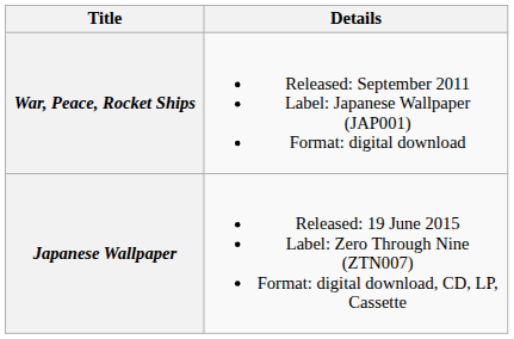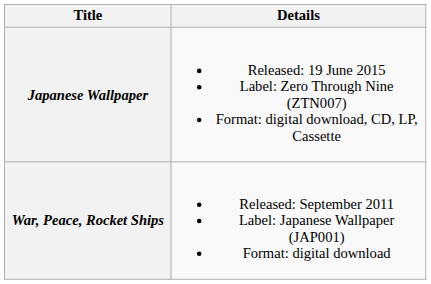 <table class="wikitable plainrowheaders" style="text-align:center;" border="1">
 <tr>
 <th scope="col" style="width:11em;">Title</th>
 <th scope="col" style="width:17em;">Details</th>
 </tr>
 <tr>
+<th scope="row"><em>Japanese Wallpaper</em></th>
+<td><br><ul><li>Released: 19 June 2015</li><li>Label: Zero Through Nine (ZTN007)</li><li>Format: digital download, CD, LP, Cassette</li></ul></td>
+</tr>
+<tr>
 <th scope="row"><em>War, Peace, Rocket Ships</em></th>
 <td><br><ul><li>Released: September 2011</li><li>Label: Japanese Wallpaper (JAP001)</li><li>Format: digital download</li></ul></td>
 </tr>
-<tr>
-<th scope="row"><em>Japanese Wallpaper</em></th>
-<td><br><ul><li>Released: 19 June 2015</li><li>Label: Zero Through Nine (ZTN007)</li><li>Format: digital download, CD, LP, Cassette</li></ul></td>
-</tr>
 </table>
